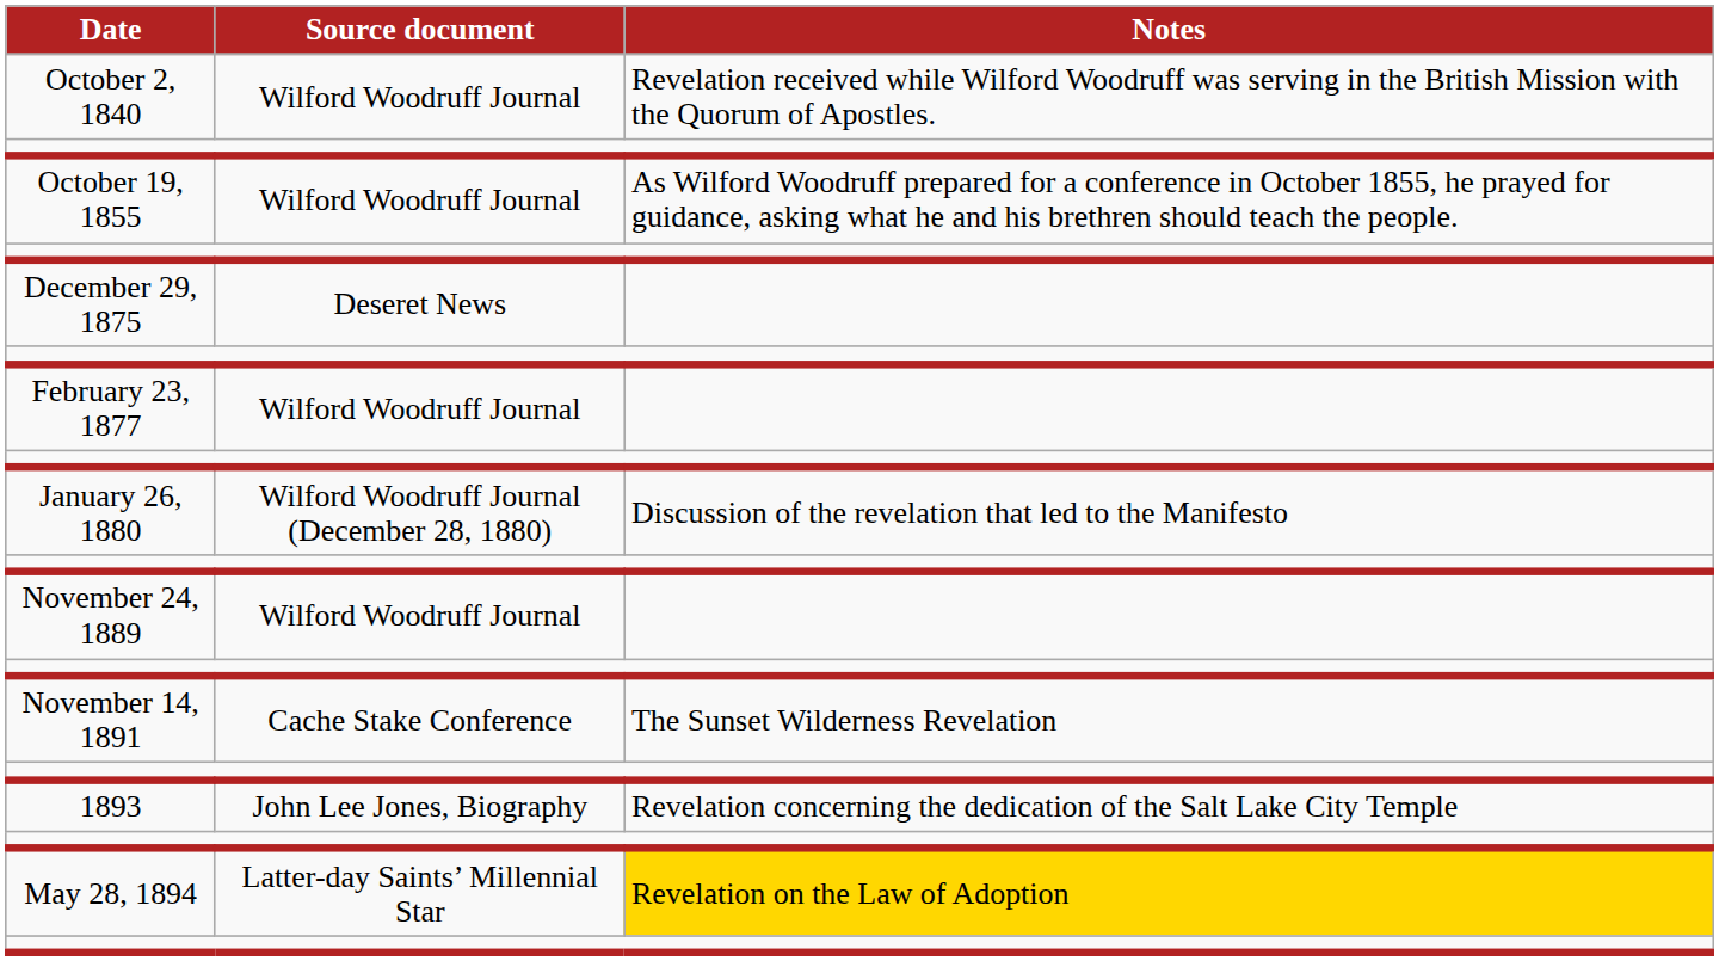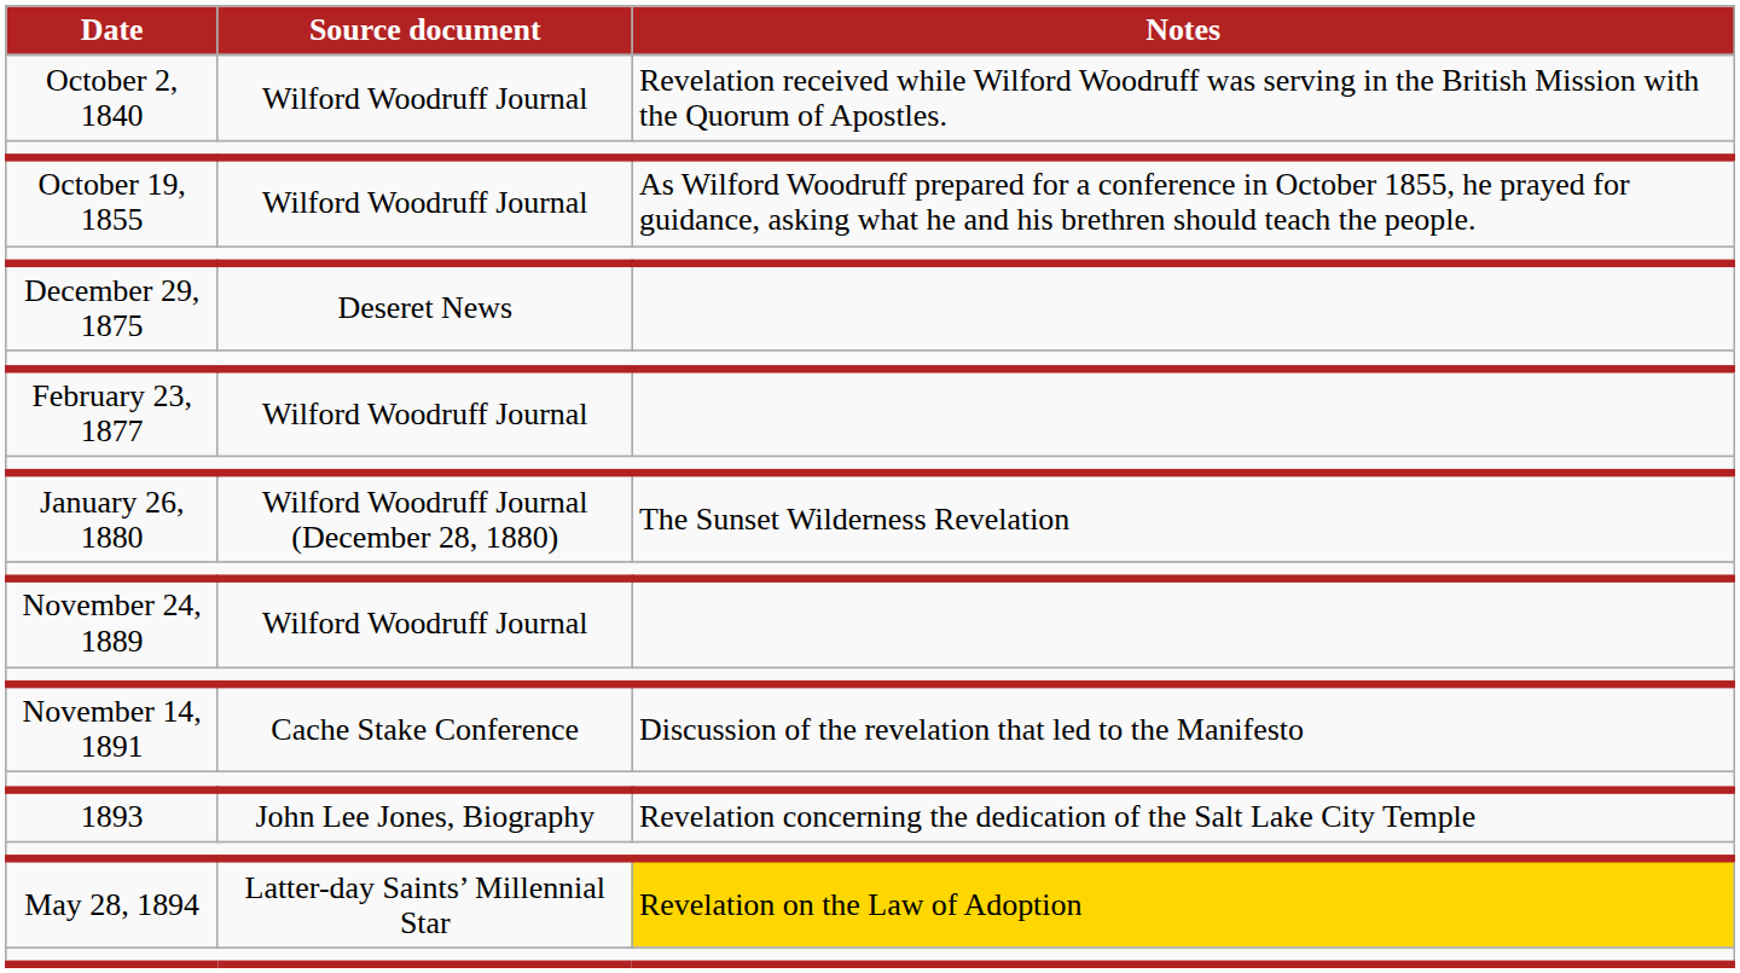 <table class="wikitable plainrowheaders" style="width:100%;">
 <tr>
 <th style="background: #B22222; color:white">Date</th>
 <th style="background: #B22222; color:white">Source document</th>
 <th style="background: #B22222; color:white">Notes</th>
 </tr>
 <tr>
 </tr>
 <tr>
 <td align="center">October 2, 1840</td>
 <td align="center">Wilford Woodruff Journal</td>
 <td align="left">Revelation received while Wilford Woodruff was serving in the British Mission with the Quorum of Apostles.</td>
 </tr>
 <tr style="border-bottom: 4px solid #B22222;">
 <td colspan="3"></td>
 </tr>
 <tr>
 <td align="center">October 19, 1855</td>
 <td align="center">Wilford Woodruff Journal</td>
 <td align="left">As Wilford Woodruff prepared for a conference in October 1855, he prayed for guidance, asking what he and his brethren should teach the people.</td>
 </tr>
 <tr style="border-bottom: 4px solid #B22222;">
 <td colspan="3"></td>
 </tr>
 <tr>
 <td align="center">December 29, 1875</td>
 <td align="center">Deseret News</td>
 <td align="left"></td>
 </tr>
 <tr style="border-bottom: 4px solid #B22222;">
 <td colspan="3"></td>
 </tr>
 <tr>
 <td align="center">February 23, 1877</td>
 <td align="center">Wilford Woodruff Journal</td>
 <td align="left"></td>
 </tr>
 <tr style="border-bottom: 4px solid #B22222;">
 <td colspan="3"></td>
 </tr>
 <tr>
 <td align="center">January 26, 1880</td>
 <td align="center">Wilford Woodruff Journal (December 28, 1880)</td>
-<td align="left">Discussion of the revelation that led to the Manifesto</td>
+<td align="left">The Sunset Wilderness Revelation</td>
 </tr>
 <tr style="border-bottom: 4px solid #B22222;">
 <td colspan="3"></td>
 </tr>
 <tr>
 <td align="center">November 24, 1889</td>
 <td align="center">Wilford Woodruff Journal</td>
 <td align="left"></td>
 </tr>
 <tr style="border-bottom: 4px solid #B22222;">
 <td colspan="3"></td>
 </tr>
 <tr>
 <td align="center">November 14, 1891</td>
 <td align="center">Cache Stake Conference</td>
-<td align="left">The Sunset Wilderness Revelation</td>
+<td align="left">Discussion of the revelation that led to the Manifesto</td>
 </tr>
 <tr style="border-bottom: 4px solid #B22222;">
 <td colspan="3"></td>
 </tr>
 <tr>
 <td align="center">1893</td>
 <td align="center">John Lee Jones, Biography</td>
 <td align="left">Revelation concerning the dedication of the Salt Lake City Temple</td>
 </tr>
 <tr style="border-bottom: 4px solid #B22222;">
 <td colspan="3"></td>
 </tr>
 <tr>
 <td align="center">May 28, 1894</td>
 <td align="center">Latter-day Saints’ Millennial Star</td>
 <td align="left" style="background: gold;">Revelation on the Law of Adoption</td>
 </tr>
 <tr style="border-bottom: 4px solid #B22222;">
 <td colspan="3"></td>
 </tr>
 </table>
